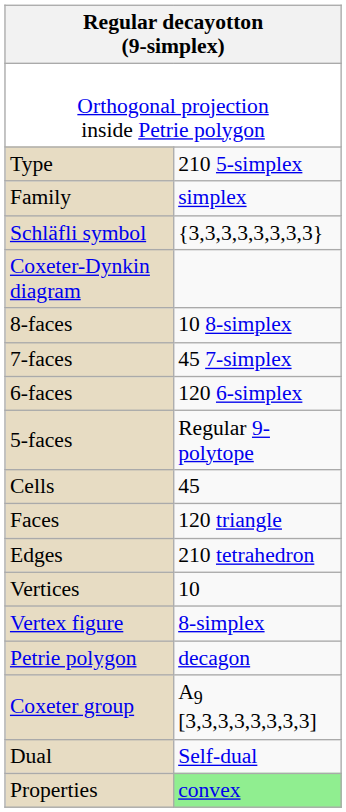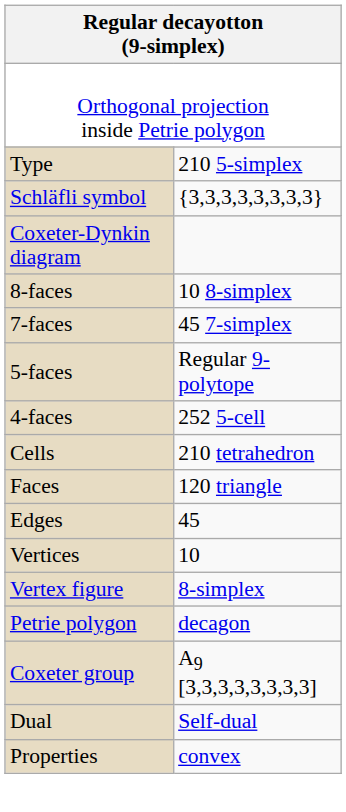 <table class="wikitable" align="right" style="margin-left:10px" width="250">
 <tr>
 <th bgcolor=#e7dcc3 colspan=2>Regular decayotton<br>(9-simplex)</th>
 </tr>
 <tr>
 <td bgcolor=#ffffff align=center colspan=2><br><a href='#'>Orthogonal projection</a><br>inside <a href='#'>Petrie polygon</a></td>
 </tr>
 <tr>
 <td bgcolor=#e7dcc3>Type</td>
 <td>210 <a href='#'>5-simplex</a></td>
-</tr>
-<tr>
-<td bgcolor=#e7dcc3>Family</td>
-<td><a href='#'>simplex</a></td>
 </tr>
 <tr>
 <td bgcolor=#e7dcc3><a href='#'>Schläfli symbol</a></td>
 <td>{3,3,3,3,3,3,3,3}</td>
 </tr>
 <tr>
 <td bgcolor=#e7dcc3><a href='#'>Coxeter-Dynkin diagram</a></td>
 <td></td>
 </tr>
 <tr>
 <td bgcolor=#e7dcc3>8-faces</td>
 <td>10 <a href='#'>8-simplex</a></td>
 </tr>
 <tr>
 <td bgcolor=#e7dcc3>7-faces</td>
 <td>45 <a href='#'>7-simplex</a></td>
 </tr>
 <tr>
-<td bgcolor=#e7dcc3>6-faces</td>
-<td>120 <a href='#'>6-simplex</a></td>
-</tr>
-<tr>
 <td bgcolor=#e7dcc3>5-faces</td>
 <td>Regular <a href='#'>9-polytope</a></td>
 </tr>
 <tr>
+<td bgcolor=#e7dcc3>4-faces</td>
+<td>252 <a href='#'>5-cell</a></td>
+</tr>
+<tr>
 <td bgcolor=#e7dcc3>Cells</td>
-<td>45</td>
+<td>210 <a href='#'>tetrahedron</a></td>
 </tr>
 <tr>
 <td bgcolor=#e7dcc3>Faces</td>
 <td>120 <a href='#'>triangle</a></td>
 </tr>
 <tr>
 <td bgcolor=#e7dcc3>Edges</td>
-<td>210 <a href='#'>tetrahedron</a></td>
+<td>45</td>
 </tr>
 <tr>
 <td bgcolor=#e7dcc3>Vertices</td>
 <td>10</td>
 </tr>
 <tr>
 <td bgcolor=#e7dcc3><a href='#'>Vertex figure</a></td>
 <td><a href='#'>8-simplex</a></td>
 </tr>
 <tr>
 <td bgcolor=#e7dcc3><a href='#'>Petrie polygon</a></td>
 <td><a href='#'>decagon</a></td>
 </tr>
 <tr>
 <td bgcolor=#e7dcc3><a href='#'>Coxeter group</a></td>
 <td>A<sub>9</sub> [3,3,3,3,3,3,3,3]</td>
 </tr>
 <tr>
 <td bgcolor=#e7dcc3>Dual</td>
 <td><a href='#'>Self-dual</a></td>
 </tr>
 <tr>
 <td bgcolor=#e7dcc3>Properties</td>
-<td style="background: lightgreen;"><a href='#'>convex</a></td>
+<td><a href='#'>convex</a></td>
 </tr>
 </table>
